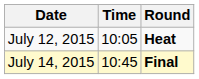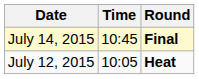 <table class="wikitable">
 <tr>
 <th>Date</th>
 <th>Time</th>
 <th>Round</th>
 </tr>
+<tr style=background:lemonchiffon>
+<td>July 14, 2015</td>
+<td>10:45</td>
+<td><strong>Final</strong></td>
+</tr>
 <tr>
 <td>July 12, 2015</td>
 <td>10:05</td>
 <td><strong>Heat</strong></td>
 </tr>
-<tr style=background:lemonchiffon>
-<td>July 14, 2015</td>
-<td>10:45</td>
-<td><strong>Final</strong></td>
-</tr>
 </table>
